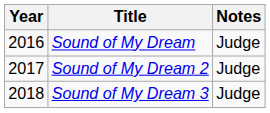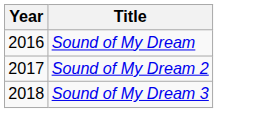 <table class="wikitable sortable">
 <tr>
 <th>Year</th>
 <th>Title</th>
-<th class=unsortable>Notes</th>
 </tr>
 <tr>
 <td>2016</td>
 <td><em><a href='#'>Sound of My Dream</a></em></td>
-<td>Judge</td>
 </tr>
 <tr>
 <td>2017</td>
 <td><em><a href='#'>Sound of My Dream 2</a></em></td>
-<td>Judge</td>
 </tr>
 <tr>
 <td>2018</td>
 <td><em><a href='#'>Sound of My Dream 3</a></em></td>
-<td>Judge</td>
 </tr>
 </table>
